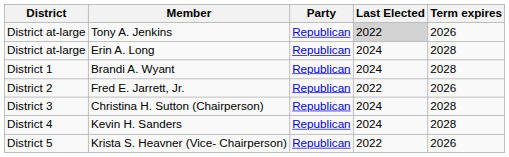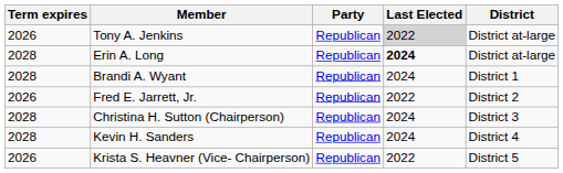 <table class="wikitable">
 <tr>
-<th>District</th>
+<th>Term expires</th>
 <th>Member</th>
 <th>Party</th>
 <th>Last Elected</th>
-<th>Term expires</th>
+<th>District</th>
 </tr>
 <tr>
-<td>District at-large</td>
+<td>2026</td>
 <td>Tony A. Jenkins</td>
 <td><a href='#'>Republican</a></td>
 <td style="background: lightgrey;">2022</td>
-<td>2026</td>
+<td>District at-large</td>
 </tr>
 <tr>
-<td>District at-large</td>
+<td>2028</td>
 <td>Erin A. Long</td>
 <td><a href='#'>Republican</a></td>
-<td>2024</td>
-<td>2028</td>
+<td><strong>2024</strong></td>
+<td>District at-large</td>
 </tr>
 <tr>
-<td>District 1</td>
+<td>2028</td>
 <td>Brandi A. Wyant</td>
 <td><a href='#'>Republican</a></td>
 <td>2024</td>
-<td>2028</td>
+<td>District 1</td>
 </tr>
 <tr>
-<td>District 2</td>
+<td>2026</td>
 <td>Fred E. Jarrett, Jr.</td>
 <td><a href='#'>Republican</a></td>
 <td>2022</td>
-<td>2026</td>
+<td>District 2</td>
 </tr>
 <tr>
-<td>District 3</td>
+<td>2028</td>
 <td>Christina H. Sutton (Chairperson)</td>
 <td><a href='#'>Republican</a></td>
 <td>2024</td>
-<td>2028</td>
+<td>District 3</td>
 </tr>
 <tr>
-<td>District 4</td>
+<td>2028</td>
 <td>Kevin H. Sanders</td>
 <td><a href='#'>Republican</a></td>
 <td>2024</td>
-<td>2028</td>
+<td>District 4</td>
 </tr>
 <tr>
-<td>District 5</td>
+<td>2026</td>
 <td>Krista S. Heavner (Vice- Chairperson)</td>
 <td><a href='#'>Republican</a></td>
 <td>2022</td>
-<td>2026</td>
+<td>District 5</td>
 </tr>
 </table>
